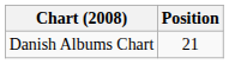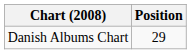 <table class="wikitable">
 <tr>
 <th>Chart (2008)</th>
 <th>Position</th>
 </tr>
 <tr>
 <td>Danish Albums Chart</td>
-<td style="text-align:center;">21</td>
+<td style="text-align:center;">29</td>
 </tr>
 </table>
